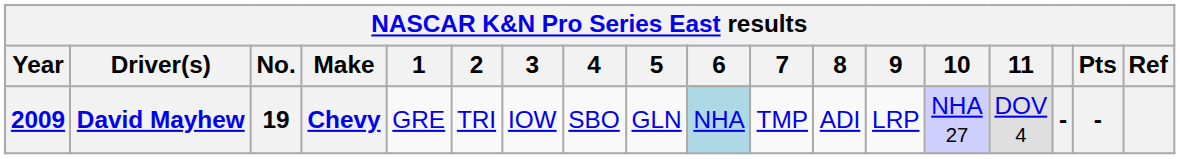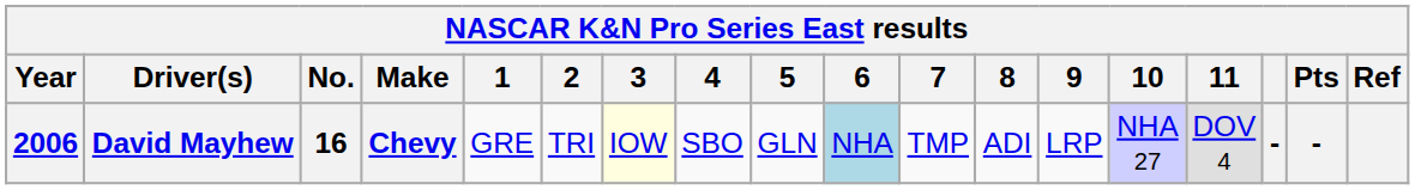 <table class="wikitable" style="text-align:center; font-size:75%">
 <tr>
 <th colspan="18"><a href='#'>NASCAR K&N Pro Series East</a> results</th>
 </tr>
 <tr>
 <th>Year</th>
 <th>Driver(s)</th>
 <th>No.</th>
 <th>Make</th>
 <th>1</th>
 <th>2</th>
 <th>3</th>
 <th>4</th>
 <th>5</th>
 <th>6</th>
 <th>7</th>
 <th>8</th>
 <th>9</th>
 <th>10</th>
 <th>11</th>
 <th></th>
 <th>Pts</th>
 <th>Ref</th>
 </tr>
 <tr>
-<th><a href='#'>2009</a></th>
+<th><a href='#'>2006</a></th>
 <th><a href='#'>David Mayhew</a></th>
-<th>19</th>
+<th>16</th>
 <th><a href='#'>Chevy</a></th>
 <td><a href='#'>GRE</a></td>
 <td><a href='#'>TRI</a></td>
-<td><a href='#'>IOW</a></td>
+<td style="background: lightyellow;"><a href='#'>IOW</a></td>
 <td><a href='#'>SBO</a></td>
 <td><a href='#'>GLN</a></td>
 <td style="background: lightblue;"><a href='#'>NHA</a></td>
 <td><a href='#'>TMP</a></td>
 <td><a href='#'>ADI</a></td>
 <td><a href='#'>LRP</a></td>
 <td style="background:#CFCFFF;"><a href='#'>NHA</a><br><small>27</small></td>
 <td style="background:#DFDFDF;"><a href='#'>DOV</a><br><small>4</small></td>
 <th>-</th>
 <th>-</th>
 <th></th>
 </tr>
 </table>
